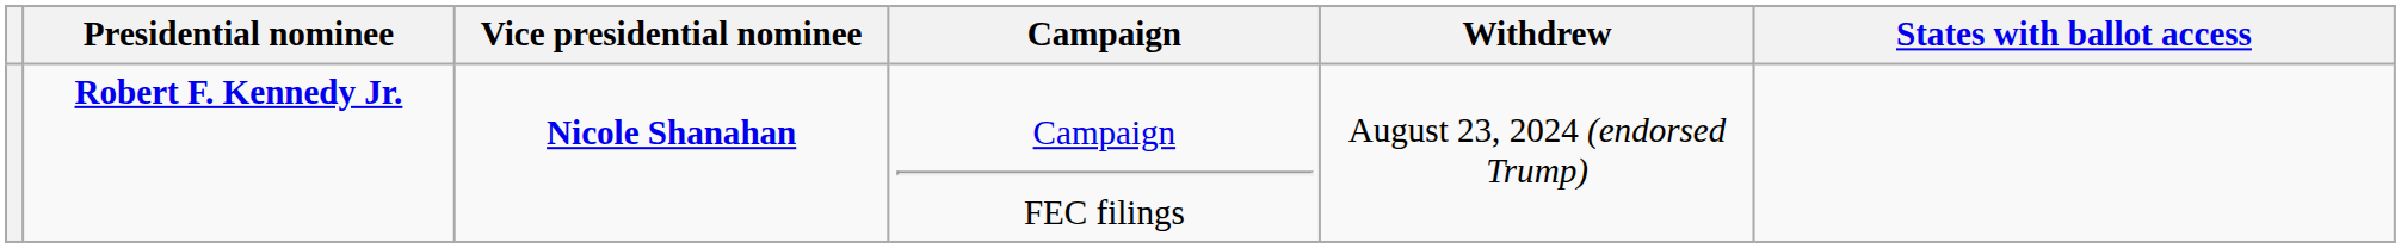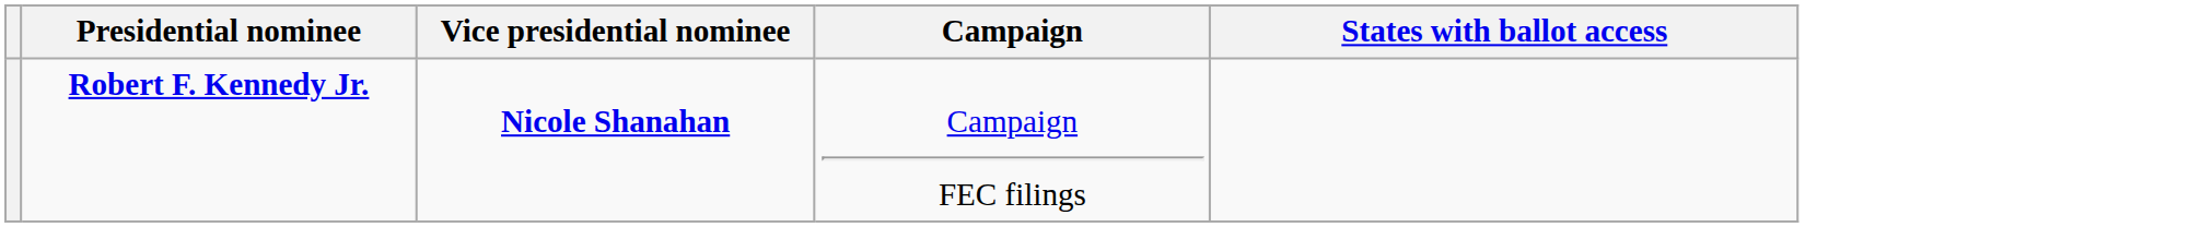 <table class="wikitable sortable" style="text-align:center; font-size:90%">
 <tr>
 <th></th>
 <th style="width:12em;">Presidential nominee</th>
 <th style="width:12em;">Vice presidential nominee</th>
 <th style="width:12em;">Campaign</th>
-<th style="width:12em;">Withdrew</th>
 <th style="width:18em;"><a href='#'>States with ballot access</a></th>
 </tr>
 <tr>
 <th></th>
 <td style="vertical-align:top;"><strong><a href='#'>Robert F. Kennedy Jr.</a></strong><br></td>
 <td style="vertical-align:top;"> <br><strong><a href='#'>Nicole Shanahan</a></strong><br></td>
 <td><br> <a href='#'>Campaign</a><hr>FEC filings<br></td>
-<td>August 23, 2024 <em>(endorsed Trump)</em><br></td>
 <td></td>
 </tr>
 </table>
